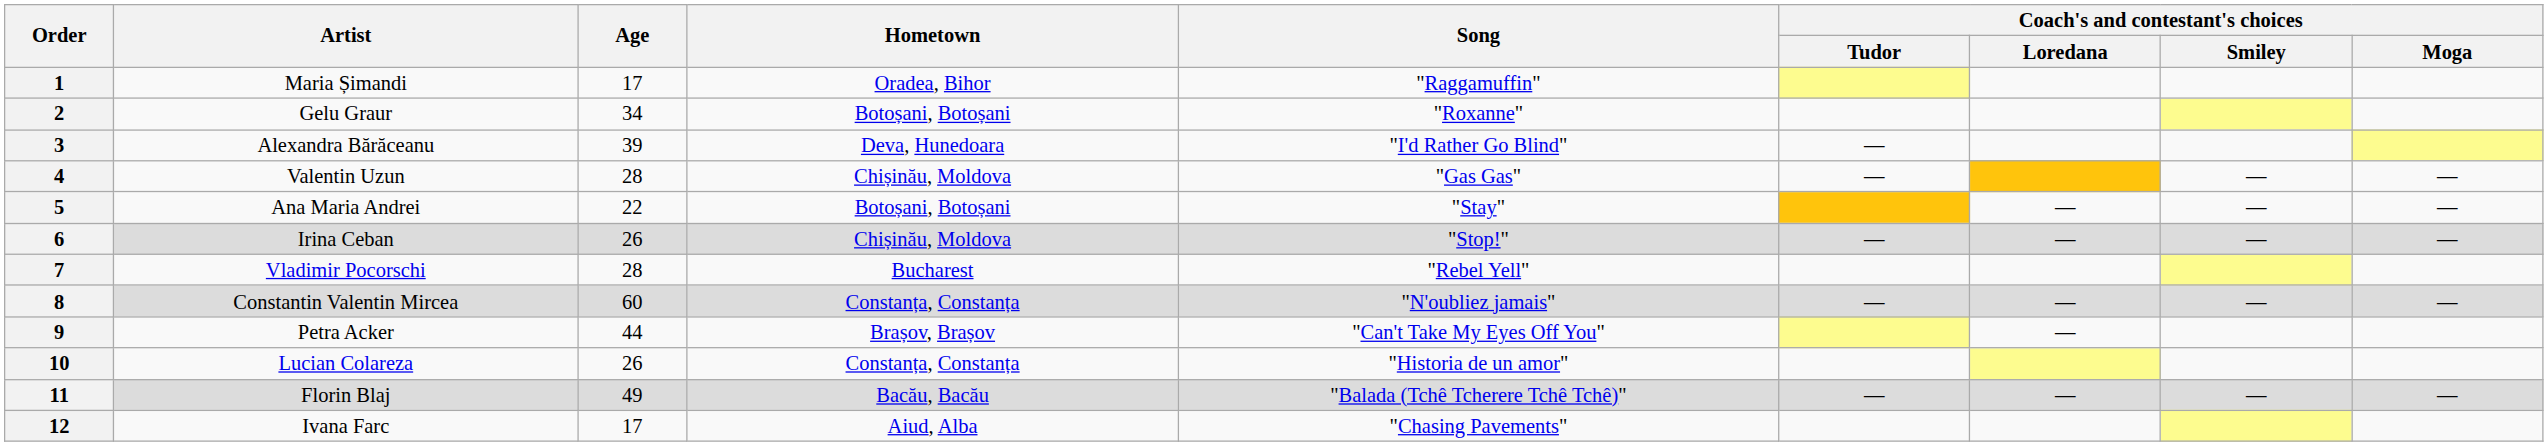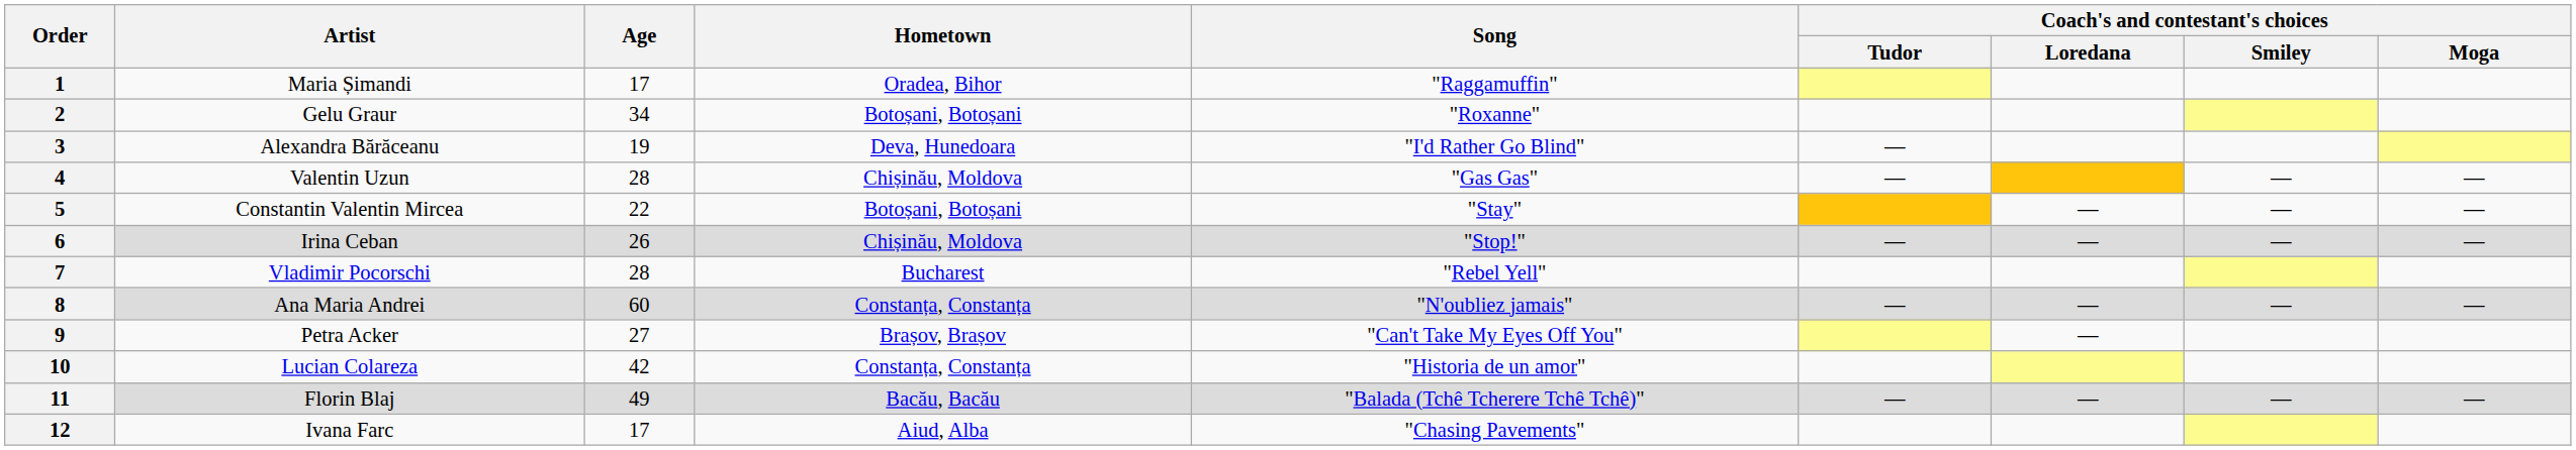 <table class="wikitable" style="text-align:center; line-height:17px; width:100%;">
 <tr>
 <th scope="col" rowspan="2" style="width:04%;">Order</th>
 <th scope="col" rowspan="2" style="width:17%;">Artist</th>
 <th scope="col" rowspan="2" style="width:04%;">Age</th>
 <th scope="col" rowspan="2" style="width:18%;">Hometown</th>
 <th scope="col" rowspan="2" style="width:22%;">Song</th>
 <th scope="col" colspan="4" style="width:24%;">Coach's and contestant's choices</th>
 </tr>
 <tr>
 <th style="width:07%;">Tudor</th>
 <th style="width:07%;">Loredana</th>
 <th style="width:07%;">Smiley</th>
 <th style="width:07%;">Moga</th>
 </tr>
 <tr>
 <th>1</th>
 <td>Maria Șimandi</td>
 <td>17</td>
 <td><a href='#'>Oradea</a>, <a href='#'>Bihor</a></td>
 <td>"<a href='#'>Raggamuffin</a>"</td>
 <td style="background:#FDFC8F;"><strong></strong></td>
 <td><strong></strong></td>
 <td><strong></strong></td>
 <td><strong></strong></td>
 </tr>
 <tr>
 <th>2</th>
 <td>Gelu Graur</td>
 <td>34</td>
 <td><a href='#'>Botoșani</a>, <a href='#'>Botoșani</a></td>
 <td>"<a href='#'>Roxanne</a>"</td>
 <td><strong></strong></td>
 <td><strong></strong></td>
 <td style="background:#FDFC8F;"><strong></strong></td>
 <td><strong></strong></td>
 </tr>
 <tr>
 <th>3</th>
 <td>Alexandra Bărăceanu</td>
-<td>39</td>
+<td>19</td>
 <td><a href='#'>Deva</a>, <a href='#'>Hunedoara</a></td>
 <td>"<a href='#'>I'd Rather Go Blind</a>"</td>
 <td>—</td>
 <td><strong></strong></td>
 <td><strong></strong></td>
 <td style="background:#FDFC8F;"><strong></strong></td>
 </tr>
 <tr>
 <th>4</th>
 <td>Valentin Uzun</td>
 <td>28</td>
 <td><a href='#'>Chișinău</a>, <a href='#'>Moldova</a></td>
 <td>"<a href='#'>Gas Gas</a>"</td>
 <td>—</td>
 <td style="background:#FFC40C;"><strong></strong></td>
 <td>—</td>
 <td>—</td>
 </tr>
 <tr>
 <th>5</th>
-<td>Ana Maria Andrei</td>
+<td>Constantin Valentin Mircea</td>
 <td>22</td>
 <td><a href='#'>Botoșani</a>, <a href='#'>Botoșani</a></td>
 <td>"<a href='#'>Stay</a>"</td>
 <td style="background:#FFC40C;"><strong></strong></td>
 <td>—</td>
 <td>—</td>
 <td>—</td>
 </tr>
 <tr style="background:#DCDCDC;">
 <th>6</th>
 <td>Irina Ceban</td>
 <td>26</td>
 <td><a href='#'>Chișinău</a>, <a href='#'>Moldova</a></td>
 <td>"<a href='#'>Stop!</a>"</td>
 <td>—</td>
 <td>—</td>
 <td>—</td>
 <td>—</td>
 </tr>
 <tr>
 <th>7</th>
 <td><a href='#'>Vladimir Pocorschi</a></td>
 <td>28</td>
 <td><a href='#'>Bucharest</a></td>
 <td>"<a href='#'>Rebel Yell</a>"</td>
 <td><strong></strong></td>
 <td><strong></strong></td>
 <td style="background:#FDFC8F;"><strong></strong></td>
 <td><strong></strong></td>
 </tr>
 <tr style="background:#DCDCDC;">
 <th>8</th>
-<td>Constantin Valentin Mircea</td>
+<td>Ana Maria Andrei</td>
 <td>60</td>
 <td><a href='#'>Constanța</a>, <a href='#'>Constanța</a></td>
 <td>"<a href='#'>N'oubliez jamais</a>"</td>
 <td>—</td>
 <td>—</td>
 <td>—</td>
 <td>—</td>
 </tr>
 <tr>
 <th>9</th>
 <td>Petra Acker</td>
-<td>44</td>
+<td>27</td>
 <td><a href='#'>Brașov</a>, <a href='#'>Brașov</a></td>
 <td>"<a href='#'>Can't Take My Eyes Off You</a>"</td>
 <td style="background:#FDFC8F;"><strong></strong></td>
 <td>—</td>
 <td><strong></strong></td>
 <td><strong></strong></td>
 </tr>
 <tr>
 <th>10</th>
 <td><a href='#'>Lucian Colareza</a></td>
-<td>26</td>
+<td>42</td>
 <td><a href='#'>Constanța</a>, <a href='#'>Constanța</a></td>
 <td>"<a href='#'>Historia de un amor</a>"</td>
 <td><strong></strong></td>
 <td style="background:#FDFC8F;"><strong></strong></td>
 <td><strong></strong></td>
 <td><strong></strong></td>
 </tr>
 <tr style="background:#DCDCDC;">
 <th>11</th>
 <td>Florin Blaj</td>
 <td>49</td>
 <td><a href='#'>Bacău</a>, <a href='#'>Bacău</a></td>
 <td>"<a href='#'>Balada (Tchê Tcherere Tchê Tchê)</a>"</td>
 <td>—</td>
 <td>—</td>
 <td>—</td>
 <td>—</td>
 </tr>
 <tr>
 <th>12</th>
 <td>Ivana Farc</td>
 <td>17</td>
 <td><a href='#'>Aiud</a>, <a href='#'>Alba</a></td>
 <td>"<a href='#'>Chasing Pavements</a>"</td>
 <td><strong></strong></td>
 <td><strong></strong></td>
 <td style="background:#FDFC8F;"><strong></strong></td>
 <td><strong></strong></td>
 </tr>
 </table>
